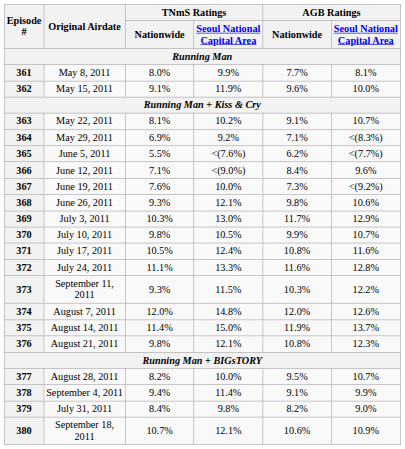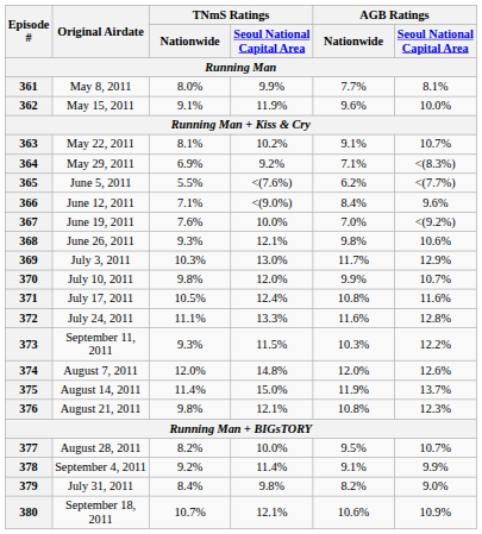 <table class=wikitable style="text-align:center">
 <tr>
 <th rowspan="2" style="width:40px;">Episode #</th>
 <th rowspan="2" style="width:120px;">Original Airdate</th>
 <th colspan="2">TNmS Ratings</th>
 <th colspan="2">AGB Ratings</th>
 </tr>
 <tr>
 <th width=100>Nationwide</th>
 <th width=100><a href='#'>Seoul National Capital Area</a></th>
 <th width=100>Nationwide</th>
 <th width=100><a href='#'>Seoul National Capital Area</a></th>
 </tr>
 <tr>
 <th colspan="6"><em>Running Man</em></th>
 </tr>
 <tr>
 <th>361</th>
 <td>May 8, 2011</td>
 <td>8.0%</td>
 <td>9.9%</td>
 <td>7.7%</td>
 <td>8.1%</td>
 </tr>
 <tr>
 <th>362</th>
 <td>May 15, 2011</td>
 <td>9.1%</td>
 <td>11.9%</td>
 <td>9.6%</td>
 <td>10.0%</td>
 </tr>
 <tr>
 <th colspan="6"><em>Running Man</em> + <em>Kiss & Cry</em></th>
 </tr>
 <tr>
 <th>363</th>
 <td>May 22, 2011</td>
 <td>8.1%</td>
 <td>10.2%</td>
 <td>9.1%</td>
 <td>10.7%</td>
 </tr>
 <tr>
 <th>364</th>
 <td>May 29, 2011</td>
 <td>6.9%</td>
 <td>9.2%</td>
 <td>7.1%</td>
 <td><(8.3%)</td>
 </tr>
 <tr>
 <th>365</th>
 <td>June 5, 2011</td>
 <td>5.5%</td>
 <td><(7.6%)</td>
 <td>6.2%</td>
 <td><(7.7%)</td>
 </tr>
 <tr>
 <th>366</th>
 <td>June 12, 2011</td>
 <td>7.1%</td>
 <td><(9.0%)</td>
 <td>8.4%</td>
 <td>9.6%</td>
 </tr>
 <tr>
 <th>367</th>
 <td>June 19, 2011</td>
 <td>7.6%</td>
 <td>10.0%</td>
-<td>7.3%</td>
+<td>7.0%</td>
 <td><(9.2%)</td>
 </tr>
 <tr>
 <th>368</th>
 <td>June 26, 2011</td>
 <td>9.3%</td>
 <td>12.1%</td>
 <td>9.8%</td>
 <td>10.6%</td>
 </tr>
 <tr>
 <th>369</th>
 <td>July 3, 2011</td>
 <td>10.3%</td>
 <td>13.0%</td>
 <td>11.7%</td>
 <td>12.9%</td>
 </tr>
 <tr>
 <th>370</th>
 <td>July 10, 2011</td>
 <td>9.8%</td>
-<td>10.5%</td>
+<td>12.0%</td>
 <td>9.9%</td>
 <td>10.7%</td>
 </tr>
 <tr>
 <th>371</th>
 <td>July 17, 2011</td>
 <td>10.5%</td>
 <td>12.4%</td>
 <td>10.8%</td>
 <td>11.6%</td>
 </tr>
 <tr>
 <th>372</th>
 <td>July 24, 2011</td>
 <td>11.1%</td>
 <td>13.3%</td>
 <td>11.6%</td>
 <td>12.8%</td>
 </tr>
 <tr>
 <th>373</th>
 <td>September 11, 2011</td>
 <td>9.3%</td>
 <td>11.5%</td>
 <td>10.3%</td>
 <td>12.2%</td>
 </tr>
 <tr>
 <th>374</th>
 <td>August 7, 2011</td>
 <td>12.0%</td>
 <td>14.8%</td>
 <td>12.0%</td>
 <td>12.6%</td>
 </tr>
 <tr>
 <th>375</th>
 <td>August 14, 2011</td>
 <td>11.4%</td>
 <td>15.0%</td>
 <td>11.9%</td>
 <td>13.7%</td>
 </tr>
 <tr>
 <th>376</th>
 <td>August 21, 2011</td>
 <td>9.8%</td>
 <td>12.1%</td>
 <td>10.8%</td>
 <td>12.3%</td>
 </tr>
 <tr>
 <th colspan="6"><em>Running Man</em> + <em>BIGsTORY</em></th>
 </tr>
 <tr>
 <th>377</th>
 <td>August 28, 2011</td>
 <td>8.2%</td>
 <td>10.0%</td>
 <td>9.5%</td>
 <td>10.7%</td>
 </tr>
 <tr>
 <th>378</th>
 <td>September 4, 2011</td>
-<td>9.4%</td>
+<td>9.2%</td>
 <td>11.4%</td>
 <td>9.1%</td>
 <td>9.9%</td>
 </tr>
 <tr>
 <th>379</th>
 <td>July 31, 2011</td>
 <td>8.4%</td>
 <td>9.8%</td>
 <td>8.2%</td>
 <td>9.0%</td>
 </tr>
 <tr>
 <th>380</th>
 <td>September 18, 2011</td>
 <td>10.7%</td>
 <td>12.1%</td>
 <td>10.6%</td>
 <td>10.9%</td>
 </tr>
 </table>
